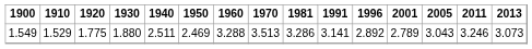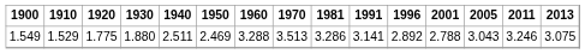 <table align="center" rules="all" cellspacing="0" cellpadding="4" style="border: 1px solid #999; border-right: 2px solid #999; border-bottom:2px solid #999">
 <tr>
 <th>1900</th>
 <th>1910</th>
 <th>1920</th>
 <th>1930</th>
 <th>1940</th>
 <th>1950</th>
 <th>1960</th>
 <th>1970</th>
 <th>1981</th>
 <th>1991</th>
 <th>1996</th>
 <th>2001</th>
 <th>2005</th>
 <th>2011</th>
 <th>2013</th>
 </tr>
 <tr>
 <td align=center>1.549</td>
 <td align=center>1.529</td>
 <td align=center>1.775</td>
 <td align=center>1.880</td>
 <td align=center>2.511</td>
 <td align=center>2.469</td>
 <td align=center>3.288</td>
 <td align=center>3.513</td>
 <td align=center>3.286</td>
 <td align=center>3.141</td>
 <td align=center>2.892</td>
-<td align=center>2.789</td>
+<td align=center>2.788</td>
 <td align=center>3.043</td>
 <td align=center>3.246</td>
-<td align=center>3.073</td>
+<td align=center>3.075</td>
 </tr>
 </table>
